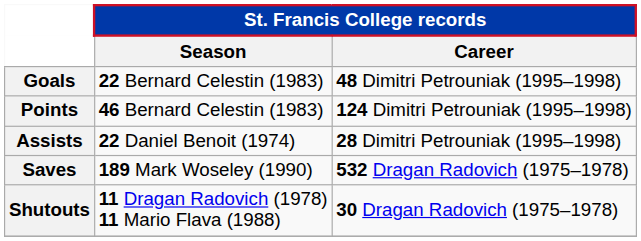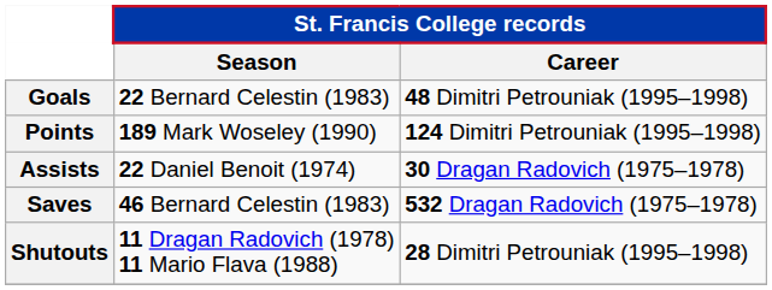 <table class="wikitable">
 <tr>
 <th colspan=1 style="background:white; border-top-style:hidden; border-left-style:hidden;"></th>
 <th colspan=3 style="background:#0038A8; border: 2px solid #CE1126;;color:#FFFFFF;"><strong>St. Francis College records</strong></th>
 </tr>
 <tr>
 <th colspan=1 style="background:white; border-top-style:hidden; border-left-style:hidden;"></th>
 <th scope="col">Season</th>
 <th scope="col">Career</th>
 </tr>
 <tr>
 <th scope="row">Goals</th>
 <td><strong>22</strong> Bernard Celestin (1983)</td>
 <td><strong>48</strong> Dimitri Petrouniak (1995–1998)</td>
 </tr>
 <tr>
 <th scope="row">Points</th>
-<td><strong>46</strong> Bernard Celestin (1983)</td>
+<td><strong>189</strong> Mark Woseley (1990)</td>
 <td><strong>124</strong> Dimitri Petrouniak (1995–1998)</td>
 </tr>
 <tr>
 <th scope="row">Assists</th>
 <td><strong>22</strong> Daniel Benoit (1974)</td>
-<td><strong>28</strong> Dimitri Petrouniak (1995–1998)</td>
+<td><strong>30</strong> <a href='#'>Dragan Radovich</a> (1975–1978)</td>
 </tr>
 <tr>
 <th scope="row">Saves</th>
-<td><strong>189</strong> Mark Woseley (1990)</td>
+<td><strong>46</strong> Bernard Celestin (1983)</td>
 <td><strong>532</strong> <a href='#'>Dragan Radovich</a> (1975–1978)</td>
 </tr>
 <tr>
 <th scope="row">Shutouts</th>
 <td><strong>11</strong> <a href='#'>Dragan Radovich</a> (1978) <br> <strong>11</strong> Mario Flava (1988)</td>
-<td><strong>30</strong> <a href='#'>Dragan Radovich</a> (1975–1978)</td>
+<td><strong>28</strong> Dimitri Petrouniak (1995–1998)</td>
 </tr>
 <tr>
 </tr>
 </table>
